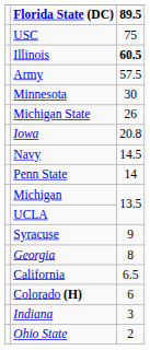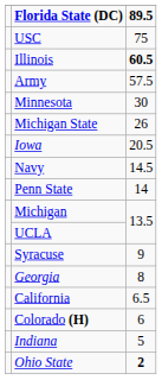 <table class="wikitable sortable" style="text-align:center">
 <tr>
 </tr>
 <tr>
 <td></td>
 <td align=left><strong><a href='#'>Florida State</a></strong> <strong>(DC)</strong></td>
 <td><strong>89.5</strong></td>
 </tr>
 <tr>
 <td></td>
 <td align=left><a href='#'>USC</a></td>
 <td>75</td>
 </tr>
 <tr>
 <td></td>
 <td align=left><a href='#'>Illinois</a></td>
 <td><strong>60.5</strong></td>
 </tr>
 <tr>
 <td></td>
 <td align=left><a href='#'>Army</a></td>
 <td>57.5</td>
 </tr>
 <tr>
 <td></td>
 <td align=left><a href='#'>Minnesota</a></td>
 <td>30</td>
 </tr>
 <tr>
 <td></td>
 <td align=left><a href='#'>Michigan State</a></td>
 <td>26</td>
 </tr>
 <tr>
 <td></td>
 <td align=left><em><a href='#'>Iowa</a></em></td>
-<td>20.8</td>
+<td>20.5</td>
 </tr>
 <tr>
 <td></td>
 <td align=left><a href='#'>Navy</a></td>
 <td>14.5</td>
 </tr>
 <tr>
 <td></td>
 <td align=left><a href='#'>Penn State</a></td>
 <td>14</td>
 </tr>
 <tr>
 <td rowspan=2></td>
 <td align=left><a href='#'>Michigan</a></td>
 <td rowspan=2>13.5</td>
 </tr>
 <tr>
 <td align=left><a href='#'>UCLA</a></td>
 </tr>
 <tr>
 <td></td>
 <td align=left><a href='#'>Syracuse</a></td>
 <td>9</td>
 </tr>
 <tr>
 <td></td>
 <td align=left><em><a href='#'>Georgia</a></em></td>
 <td>8</td>
 </tr>
 <tr>
 <td></td>
 <td align=left><a href='#'>California</a></td>
 <td>6.5</td>
 </tr>
 <tr>
 <td></td>
 <td align=left><a href='#'>Colorado</a> <strong>(H)</strong></td>
 <td>6</td>
 </tr>
 <tr>
 <td></td>
 <td align=left><em><a href='#'>Indiana</a></em></td>
-<td>3</td>
+<td>5</td>
 </tr>
 <tr>
 <td></td>
 <td align=left><em><a href='#'>Ohio State</a></em></td>
-<td>2</td>
+<td><strong>2</strong></td>
 </tr>
 </table>
